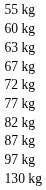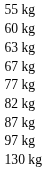 <table>
 <tr>
 <td rowspan=2>55 kg<br></td>
 <td rowspan=2></td>
 <td rowspan=2></td>
 <td></td>
 </tr>
 <tr>
 <td></td>
 </tr>
 <tr>
 <td rowspan=2>60 kg<br></td>
 <td rowspan=2></td>
 <td rowspan=2></td>
 <td></td>
 </tr>
 <tr>
 <td></td>
 </tr>
 <tr>
 <td rowspan=2>63 kg<br></td>
 <td rowspan=2></td>
 <td rowspan=2></td>
 <td></td>
 </tr>
 <tr>
 <td></td>
 </tr>
 <tr>
 <td rowspan=2>67 kg<br></td>
 <td rowspan=2></td>
 <td rowspan=2></td>
 <td></td>
 </tr>
 <tr>
-<td></td>
-</tr>
-<tr>
-<td>72 kg<br></td>
-<td></td>
-<td></td>
 <td></td>
 </tr>
 <tr>
 <td rowspan=2>77 kg<br></td>
 <td rowspan=2></td>
 <td rowspan=2></td>
 <td></td>
 </tr>
 <tr>
 <td></td>
 </tr>
 <tr>
 <td rowspan=2>82 kg<br></td>
 <td rowspan=2></td>
 <td rowspan=2></td>
 <td></td>
 </tr>
 <tr>
 <td></td>
 </tr>
 <tr>
 <td rowspan=2>87 kg<br></td>
 <td rowspan=2></td>
 <td rowspan=2></td>
 <td></td>
 </tr>
 <tr>
 <td></td>
 </tr>
 <tr>
 <td rowspan=2>97 kg<br></td>
 <td rowspan=2></td>
 <td rowspan=2></td>
 <td></td>
 </tr>
 <tr>
 <td></td>
 </tr>
 <tr>
 <td rowspan=2>130 kg<br></td>
 <td rowspan=2></td>
 <td rowspan=2></td>
 <td></td>
 </tr>
 <tr>
 <td></td>
 </tr>
 <tr>
 </tr>
 </table>
